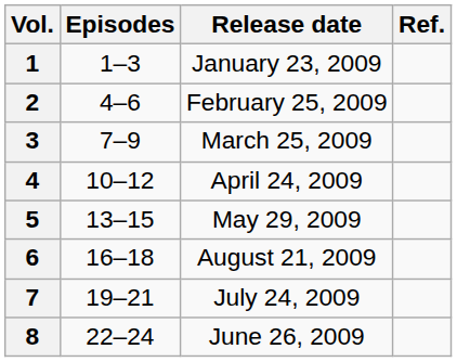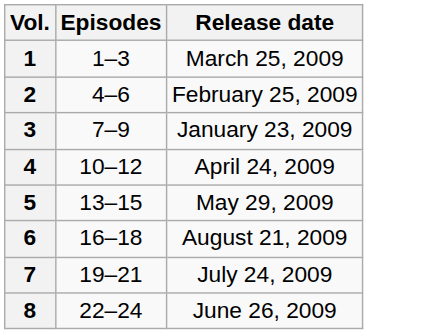 <table class="wikitable">
 <tr>
 <th>Vol.</th>
 <th>Episodes</th>
 <th>Release date</th>
-<th>Ref.</th>
 </tr>
 <tr>
 <th>1</th>
 <td align="center">1–3</td>
-<td align="center">January 23, 2009</td>
-<td align="center"></td>
+<td align="center">March 25, 2009</td>
 </tr>
 <tr>
 <th>2</th>
 <td align="center">4–6</td>
 <td align="center">February 25, 2009</td>
-<td align="center"></td>
 </tr>
 <tr>
 <th>3</th>
 <td align="center">7–9</td>
-<td align="center">March 25, 2009</td>
-<td align="center"></td>
+<td align="center">January 23, 2009</td>
 </tr>
 <tr>
 <th>4</th>
 <td align="center">10–12</td>
 <td align="center">April 24, 2009</td>
-<td align="center"></td>
 </tr>
 <tr>
 <th>5</th>
 <td align="center">13–15</td>
 <td align="center">May 29, 2009</td>
-<td align="center"></td>
 </tr>
 <tr>
 <th>6</th>
 <td align="center">16–18</td>
 <td align="center">August 21, 2009</td>
-<td align="center"></td>
 </tr>
 <tr>
 <th>7</th>
 <td align="center">19–21</td>
 <td align="center">July 24, 2009</td>
-<td align="center"></td>
 </tr>
 <tr>
 <th>8</th>
 <td align="center">22–24</td>
 <td align="center">June 26, 2009</td>
-<td align="center"></td>
 </tr>
 </table>
